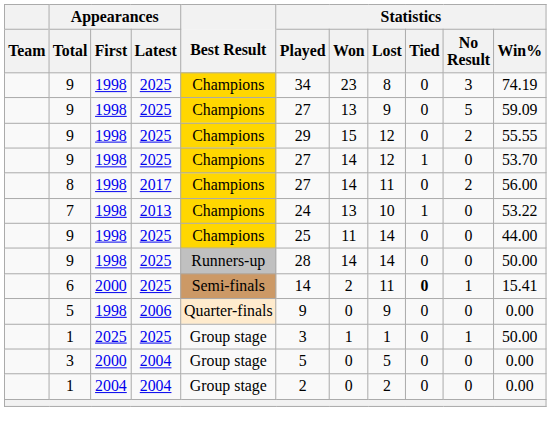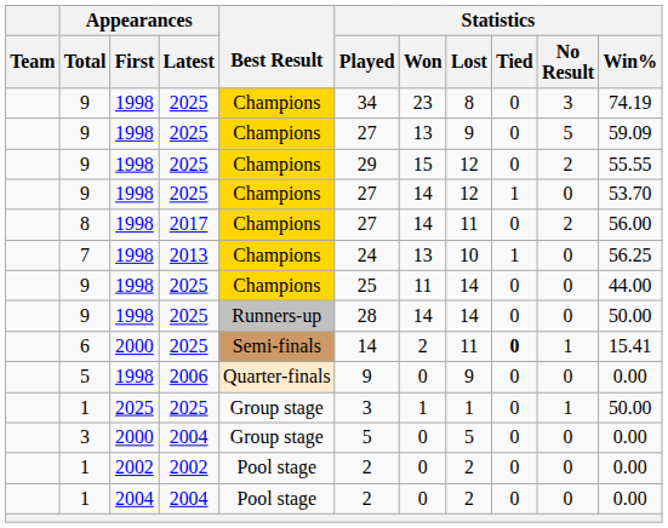 <table class="wikitable sortable" style="text-align: center;">
 <tr>
 <th style="border-bottom:none"></th>
 <th colspan="3">Appearances</th>
 <th style="border-bottom:none"></th>
 <th colspan="6">Statistics</th>
 </tr>
 <tr>
 <th>Team</th>
 <th>Total</th>
 <th>First</th>
 <th>Latest</th>
 <th style="border-top:none;">Best Result</th>
 <th>Played</th>
 <th>Won</th>
 <th>Lost</th>
 <th>Tied</th>
 <th>No<br>Result</th>
 <th>Win%</th>
 </tr>
 <tr>
 <td style="text-align:left;"></td>
 <td>9</td>
 <td><a href='#'>1998</a></td>
 <td><a href='#'>2025</a></td>
 <td style="background:gold;">Champions <br></td>
 <td>34</td>
 <td>23</td>
 <td>8</td>
 <td>0</td>
 <td>3</td>
 <td>74.19</td>
 </tr>
 <tr>
 <td style="text-align:left;"></td>
 <td>9</td>
 <td><a href='#'>1998</a></td>
 <td><a href='#'>2025</a></td>
 <td style="background:gold;">Champions<br></td>
 <td>27</td>
 <td>13</td>
 <td>9</td>
 <td>0</td>
 <td>5</td>
 <td>59.09</td>
 </tr>
 <tr>
 <td style="text-align:left;"></td>
 <td>9</td>
 <td><a href='#'>1998</a></td>
 <td><a href='#'>2025</a></td>
 <td style="background:gold;">Champions<br></td>
 <td>29</td>
 <td>15</td>
 <td>12</td>
 <td>0</td>
 <td>2</td>
 <td>55.55</td>
 </tr>
 <tr>
 <td style="text-align:left;"></td>
 <td>9</td>
 <td><a href='#'>1998</a></td>
 <td><a href='#'>2025</a></td>
 <td style="background:gold;">Champions<br></td>
 <td>27</td>
 <td>14</td>
 <td>12</td>
 <td>1</td>
 <td>0</td>
 <td>53.70</td>
 </tr>
 <tr>
 <td style="text-align:left;"></td>
 <td>8</td>
 <td><a href='#'>1998</a></td>
 <td><a href='#'>2017</a></td>
 <td style="background:gold;">Champions<br></td>
 <td>27</td>
 <td>14</td>
 <td>11</td>
 <td>0</td>
 <td>2</td>
 <td>56.00</td>
 </tr>
 <tr>
 <td style="text-align:left;"></td>
 <td>7</td>
 <td><a href='#'>1998</a></td>
 <td><a href='#'>2013</a></td>
 <td style="background:gold;">Champions<br></td>
 <td>24</td>
 <td>13</td>
 <td>10</td>
 <td>1</td>
 <td>0</td>
-<td>53.22</td>
+<td>56.25</td>
 </tr>
 <tr>
 <td style="text-align:left;"></td>
 <td>9</td>
 <td><a href='#'>1998</a></td>
 <td><a href='#'>2025</a></td>
 <td style="background:gold;">Champions<br></td>
 <td>25</td>
 <td>11</td>
 <td>14</td>
 <td>0</td>
 <td>0</td>
 <td>44.00</td>
 </tr>
 <tr>
 <td style="text-align:left;"></td>
 <td>9</td>
 <td><a href='#'>1998</a></td>
 <td><a href='#'>2025</a></td>
 <td style="background:silver;">Runners-up<br></td>
 <td>28</td>
 <td>14</td>
 <td>14</td>
 <td>0</td>
 <td>0</td>
 <td>50.00</td>
 </tr>
 <tr>
 <td style="text-align:left;"></td>
 <td>6</td>
 <td><a href='#'>2000</a></td>
 <td><a href='#'>2025</a></td>
 <td bgcolor="#c96">Semi-finals </td>
 <td>14</td>
 <td>2</td>
 <td>11</td>
 <td><strong>0</strong></td>
 <td>1</td>
 <td>15.41</td>
 </tr>
 <tr>
 <td style="text-align:left;"></td>
 <td>5</td>
 <td><a href='#'>1998</a></td>
 <td><a href='#'>2006</a></td>
 <td style="background:#ffebcd;">Quarter-finals </td>
 <td>9</td>
 <td>0</td>
 <td>9</td>
 <td>0</td>
 <td>0</td>
 <td>0.00</td>
 </tr>
 <tr>
 <td style="text-align:left;"></td>
 <td>1</td>
 <td><a href='#'>2025</a></td>
 <td><a href='#'>2025</a></td>
 <td>Group stage<br></td>
 <td>3</td>
 <td>1</td>
 <td>1</td>
 <td>0</td>
 <td>1</td>
 <td>50.00</td>
 </tr>
 <tr>
 <td style="text-align:left;"></td>
 <td>3</td>
 <td><a href='#'>2000</a></td>
 <td><a href='#'>2004</a></td>
 <td>Group stage<br></td>
 <td>5</td>
 <td>0</td>
 <td>5</td>
 <td>0</td>
 <td>0</td>
 <td>0.00</td>
 </tr>
 <tr>
 <td style="text-align:left;"></td>
 <td>1</td>
+<td><a href='#'>2002</a></td>
+<td><a href='#'>2002</a></td>
+<td>Pool stage </td>
+<td>2</td>
+<td>0</td>
+<td>2</td>
+<td>0</td>
+<td>0</td>
+<td>0.00</td>
+</tr>
+<tr>
+<td style="text-align:left;"></td>
+<td>1</td>
 <td><a href='#'>2004</a></td>
 <td><a href='#'>2004</a></td>
-<td>Group stage </td>
+<td>Pool stage </td>
 <td>2</td>
 <td>0</td>
 <td>2</td>
 <td>0</td>
 <td>0</td>
 <td>0.00</td>
 </tr>
 <tr>
 <th colspan="11"></th>
 </tr>
 </table>
